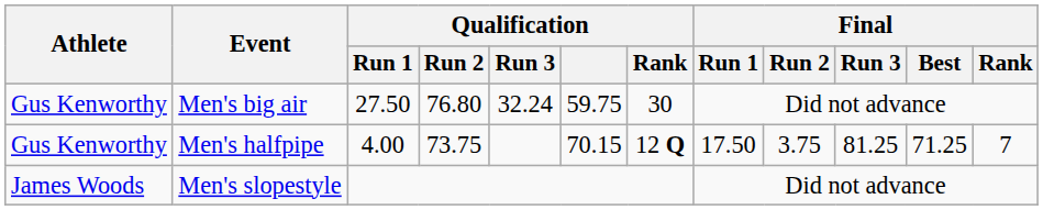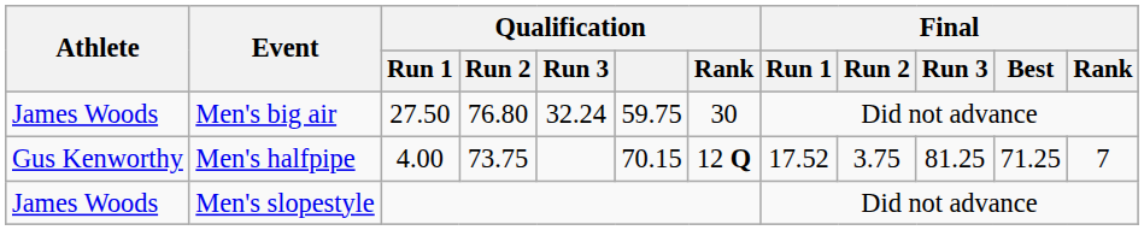 <table class=wikitable style=font-size:90%;text-align:center>
 <tr>
 <th rowspan=2>Athlete</th>
 <th rowspan=2>Event</th>
 <th colspan=5>Qualification</th>
 <th colspan=5>Final</th>
 </tr>
 <tr style=font-size:95%>
 <th>Run 1</th>
 <th>Run 2</th>
 <th>Run 3</th>
 <th></th>
 <th>Rank</th>
 <th>Run 1</th>
 <th>Run 2</th>
 <th>Run 3</th>
 <th>Best</th>
 <th>Rank</th>
 </tr>
 <tr>
-<td align=left><a href='#'>Gus Kenworthy</a></td>
+<td align=left><a href='#'>James Woods</a></td>
 <td align=left><a href='#'>Men's big air</a></td>
 <td>27.50</td>
 <td>76.80</td>
 <td>32.24</td>
 <td>59.75</td>
 <td>30</td>
 <td colspan=5>Did not advance</td>
 </tr>
 <tr>
 <td align=left><a href='#'>Gus Kenworthy</a></td>
 <td align=left><a href='#'>Men's halfpipe</a></td>
 <td>4.00</td>
 <td>73.75</td>
 <td></td>
 <td>70.15</td>
 <td>12 <strong>Q</strong></td>
-<td>17.50</td>
+<td>17.52</td>
 <td>3.75</td>
 <td>81.25</td>
 <td>71.25</td>
 <td>7</td>
 </tr>
 <tr>
 <td align=left><a href='#'>James Woods</a></td>
 <td align=left><a href='#'>Men's slopestyle</a></td>
 <td colspan=5></td>
 <td colspan=5>Did not advance</td>
 </tr>
 </table>
